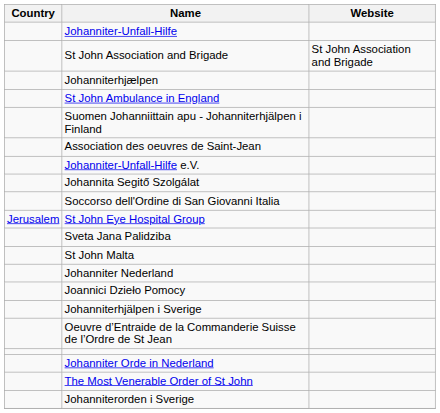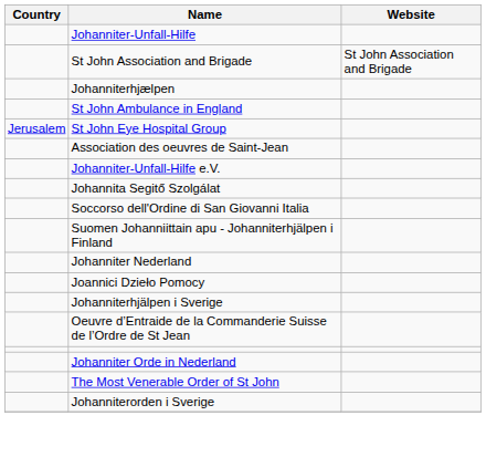 <table class="wikitable sortable">
 <tr>
 <th>Country</th>
 <th>Name</th>
 <th>Website</th>
 </tr>
 <tr>
 <td></td>
 <td><a href='#'>Johanniter-Unfall-Hilfe</a></td>
 <td></td>
 </tr>
 <tr>
 <td></td>
 <td>St John Association and Brigade</td>
 <td>St John Association and Brigade</td>
 </tr>
 <tr>
 <td></td>
 <td>Johanniterhjælpen</td>
 <td></td>
 </tr>
 <tr>
 <td></td>
 <td><a href='#'>St John Ambulance in England</a></td>
 <td></td>
 </tr>
 <tr>
-<td></td>
-<td>Suomen Johanniittain apu - Johanniterhjälpen i Finland</td>
+<td><a href='#'>Jerusalem</a></td>
+<td><a href='#'>St John Eye Hospital Group</a></td>
 <td></td>
 </tr>
 <tr>
 <td></td>
 <td>Association des oeuvres de Saint-Jean</td>
 <td></td>
 </tr>
 <tr>
 <td></td>
 <td><a href='#'>Johanniter-Unfall-Hilfe</a> e.V.</td>
 <td></td>
 </tr>
 <tr>
 <td></td>
 <td>Johannita Segitő Szolgálat</td>
 <td></td>
 </tr>
 <tr>
 <td></td>
 <td>Soccorso dell'Ordine di San Giovanni Italia</td>
 <td></td>
 </tr>
 <tr>
-<td><a href='#'>Jerusalem</a></td>
-<td><a href='#'>St John Eye Hospital Group</a></td>
 <td></td>
-</tr>
-<tr>
-<td></td>
-<td>Sveta Jana Palidziba</td>
-<td></td>
-</tr>
-<tr>
-<td></td>
-<td>St John Malta</td>
+<td>Suomen Johanniittain apu - Johanniterhjälpen i Finland</td>
 <td></td>
 </tr>
 <tr>
 <td></td>
 <td Johanniter Hulpverlening>Johanniter Nederland</td>
 <td></td>
 </tr>
 <tr>
 <td></td>
 <td>Joannici Dzieło Pomocy</td>
 <td></td>
 </tr>
 <tr>
 <td></td>
 <td>Johanniterhjälpen i Sverige</td>
 <td></td>
 </tr>
 <tr>
 <td></td>
 <td>Oeuvre d’Entraide de la Commanderie Suisse de l’Ordre de St Jean</td>
 <td></td>
 </tr>
 <tr>
 <td></td>
 <td></td>
 <td></td>
 </tr>
 <tr>
 <td></td>
 <td><a href='#'>Johanniter Orde in Nederland</a></td>
 <td> </td>
 </tr>
 <tr>
 <td></td>
 <td><a href='#'>The Most Venerable Order of St John</a></td>
 <td></td>
 </tr>
 <tr>
 <td></td>
 <td>Johanniterorden i Sverige</td>
 <td></td>
 </tr>
 <tr>
 </tr>
 </table>
